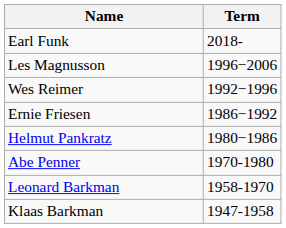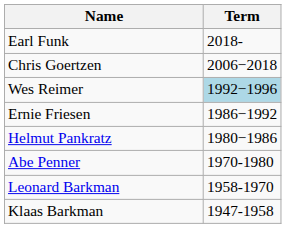 <table class="wikitable">
 <tr>
 <th bgcolor="#DDDDFF" width="200px">Name</th>
 <th bgcolor="#DDDDFF" width="50px">Term</th>
 </tr>
 <tr>
 <td>Earl Funk</td>
 <td>2018-</td>
 </tr>
 <tr>
-<td>Les Magnusson</td>
-<td>1996−2006</td>
+<td>Chris Goertzen</td>
+<td>2006−2018</td>
 </tr>
 <tr>
 <td>Wes Reimer</td>
-<td>1992−1996</td>
+<td style="background: lightblue;">1992−1996</td>
 </tr>
 <tr>
 <td>Ernie Friesen</td>
 <td>1986−1992</td>
 </tr>
 <tr>
 <td><a href='#'>Helmut Pankratz</a></td>
 <td>1980−1986</td>
 </tr>
 <tr>
 <td><a href='#'>Abe Penner</a></td>
 <td>1970-1980</td>
 </tr>
 <tr>
 <td><a href='#'>Leonard Barkman</a></td>
 <td>1958-1970</td>
 </tr>
 <tr>
 <td>Klaas Barkman</td>
 <td>1947-1958</td>
 </tr>
 </table>
